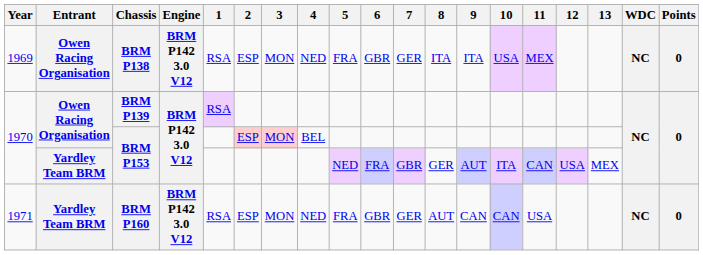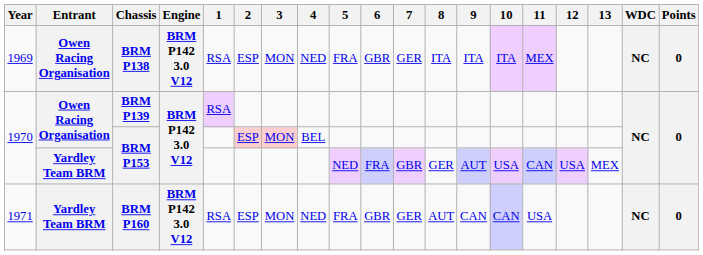 <table class="wikitable" style="text-align:center; font-size:90%">
 <tr>
 <th>Year</th>
 <th>Entrant</th>
 <th>Chassis</th>
 <th>Engine</th>
 <th>1</th>
 <th>2</th>
 <th>3</th>
 <th>4</th>
 <th>5</th>
 <th>6</th>
 <th>7</th>
 <th>8</th>
 <th>9</th>
 <th>10</th>
 <th>11</th>
 <th>12</th>
 <th>13</th>
 <th>WDC</th>
 <th>Points</th>
 </tr>
 <tr>
 <td><a href='#'>1969</a></td>
 <th><a href='#'>Owen Racing Organisation</a></th>
 <th><a href='#'>BRM</a> <a href='#'>P138</a></th>
 <th><a href='#'>BRM</a> P142 3.0 <a href='#'>V12</a></th>
 <td><a href='#'>RSA</a></td>
 <td><a href='#'>ESP</a></td>
 <td><a href='#'>MON</a></td>
 <td><a href='#'>NED</a></td>
 <td><a href='#'>FRA</a></td>
 <td><a href='#'>GBR</a></td>
 <td><a href='#'>GER</a></td>
 <td><a href='#'>ITA</a></td>
 <td><a href='#'>ITA</a></td>
-<td style="background:#EFCFFF;"><a href='#'>USA</a><br></td>
+<td style="background:#EFCFFF;"><a href='#'>ITA</a><br></td>
 <td style="background:#EFCFFF;"><a href='#'>MEX</a><br></td>
 <td></td>
 <td></td>
 <th>NC</th>
 <th>0</th>
 </tr>
 <tr>
 <td rowspan="3"><a href='#'>1970</a></td>
 <th rowspan="2"><a href='#'>Owen Racing Organisation</a></th>
 <th><a href='#'>BRM</a> <a href='#'>P139</a></th>
 <th rowspan="3"><a href='#'>BRM</a> P142 3.0 <a href='#'>V12</a></th>
 <td style="background:#EFCFFF;"><a href='#'>RSA</a><br></td>
 <td></td>
 <td></td>
 <td></td>
 <td></td>
 <td></td>
 <td></td>
 <td></td>
 <td></td>
 <td></td>
 <td></td>
 <td></td>
 <td></td>
 <th rowspan="3">NC</th>
 <th rowspan="3">0</th>
 </tr>
 <tr>
 <th rowspan="2"><a href='#'>BRM</a> <a href='#'>P153</a></th>
 <td></td>
 <td style="background:#FFCFCF;"><a href='#'>ESP</a><br></td>
 <td style="background:#FFCFCF;"><a href='#'>MON</a><br></td>
 <td><a href='#'>BEL</a></td>
 <td></td>
 <td></td>
 <td></td>
 <td></td>
 <td></td>
 <td></td>
 <td></td>
 <td></td>
 <td></td>
 </tr>
 <tr>
 <th><a href='#'>Yardley Team BRM</a></th>
 <td></td>
 <td></td>
 <td></td>
 <td></td>
 <td style="background:#EFCFFF;"><a href='#'>NED</a><br></td>
 <td style="background:#CFCFFF;"><a href='#'>FRA</a><br></td>
 <td style="background:#EFCFFF;"><a href='#'>GBR</a><br></td>
 <td><a href='#'>GER</a></td>
 <td style="background:#CFCFFF;"><a href='#'>AUT</a><br></td>
-<td style="background:#EFCFFF;"><a href='#'>ITA</a><br></td>
+<td style="background:#EFCFFF;"><a href='#'>USA</a><br></td>
 <td style="background:#CFCFFF;"><a href='#'>CAN</a><br></td>
 <td style="background:#EFCFFF;"><a href='#'>USA</a><br></td>
 <td><a href='#'>MEX</a></td>
 </tr>
 <tr>
 <td><a href='#'>1971</a></td>
 <th><a href='#'>Yardley Team BRM</a></th>
 <th><a href='#'>BRM</a> <a href='#'>P160</a></th>
 <th><a href='#'>BRM</a> P142 3.0 <a href='#'>V12</a></th>
 <td><a href='#'>RSA</a></td>
 <td><a href='#'>ESP</a></td>
 <td><a href='#'>MON</a></td>
 <td><a href='#'>NED</a></td>
 <td><a href='#'>FRA</a></td>
 <td><a href='#'>GBR</a></td>
 <td><a href='#'>GER</a></td>
 <td><a href='#'>AUT</a></td>
 <td><a href='#'>CAN</a></td>
 <td style="background:#CFCFFF;"><a href='#'>CAN</a><br></td>
 <td><a href='#'>USA</a></td>
 <td> </td>
 <td> </td>
 <th>NC</th>
 <th>0</th>
 </tr>
 </table>
